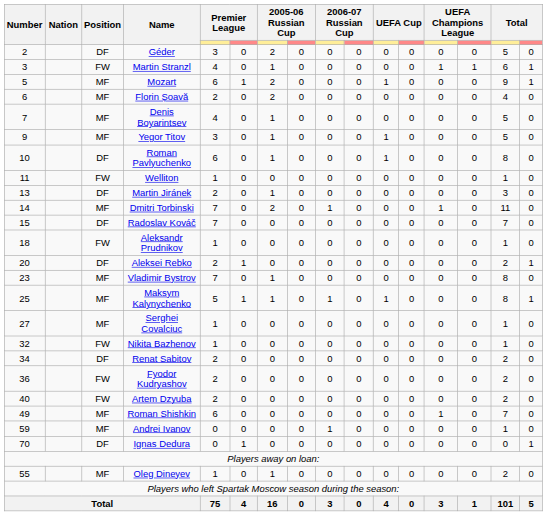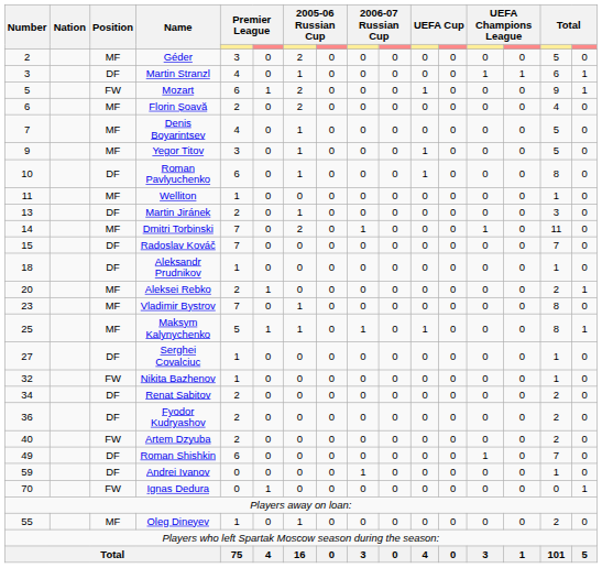 <table class="wikitable" style="font-size: 95%; text-align: center;">
 <tr>
 <th rowspan=2 width=60>Number</th>
 <th rowspan=2 width=60>Nation</th>
 <th rowspan=2 width=60>Position</th>
 <th rowspan=2 width=150>Name</th>
 <th colspan=2>Premier League</th>
 <th colspan=2>2005-06 Russian Cup</th>
 <th colspan=2>2006-07 Russian Cup</th>
 <th colspan=2>UEFA Cup</th>
 <th colspan=2>UEFA Champions League</th>
 <th colspan=2>Total</th>
 </tr>
 <tr>
 <th style="width:60px; background:#fe9;"></th>
 <th style="width:60px; background:#ff8888;"></th>
 <th style="width:60px; background:#fe9;"></th>
 <th style="width:60px; background:#ff8888;"></th>
 <th style="width:60px; background:#fe9;"></th>
 <th style="width:60px; background:#ff8888;"></th>
 <th style="width:60px; background:#fe9;"></th>
 <th style="width:60px; background:#ff8888;"></th>
 <th style="width:60px; background:#fe9;"></th>
 <th style="width:60px; background:#ff8888;"></th>
 <th style="width:60px; background:#fe9;"></th>
 <th style="width:60px; background:#ff8888;"></th>
 </tr>
 <tr>
 <td>2</td>
 <td></td>
-<td>DF</td>
+<td>MF</td>
 <td><a href='#'>Géder</a></td>
 <td>3</td>
 <td>0</td>
 <td>2</td>
 <td>0</td>
 <td>0</td>
 <td>0</td>
 <td>0</td>
 <td>0</td>
 <td>0</td>
 <td>0</td>
 <td>5</td>
 <td>0</td>
 </tr>
 <tr>
 <td>3</td>
 <td></td>
-<td>FW</td>
+<td>DF</td>
 <td><a href='#'>Martin Stranzl</a></td>
 <td>4</td>
 <td>0</td>
 <td>1</td>
 <td>0</td>
 <td>0</td>
 <td>0</td>
 <td>0</td>
 <td>0</td>
 <td>1</td>
 <td>1</td>
 <td>6</td>
 <td>1</td>
 </tr>
 <tr>
 <td>5</td>
 <td></td>
-<td>MF</td>
+<td>FW</td>
 <td><a href='#'>Mozart</a></td>
 <td>6</td>
 <td>1</td>
 <td>2</td>
 <td>0</td>
 <td>0</td>
 <td>0</td>
 <td>1</td>
 <td>0</td>
 <td>0</td>
 <td>0</td>
 <td>9</td>
 <td>1</td>
 </tr>
 <tr>
 <td>6</td>
 <td></td>
 <td>MF</td>
 <td><a href='#'>Florin Șoavă</a></td>
 <td>2</td>
 <td>0</td>
 <td>2</td>
 <td>0</td>
 <td>0</td>
 <td>0</td>
 <td>0</td>
 <td>0</td>
 <td>0</td>
 <td>0</td>
 <td>4</td>
 <td>0</td>
 </tr>
 <tr>
 <td>7</td>
 <td></td>
 <td>MF</td>
 <td><a href='#'>Denis Boyarintsev</a></td>
 <td>4</td>
 <td>0</td>
 <td>1</td>
 <td>0</td>
 <td>0</td>
 <td>0</td>
 <td>0</td>
 <td>0</td>
 <td>0</td>
 <td>0</td>
 <td>5</td>
 <td>0</td>
 </tr>
 <tr>
 <td>9</td>
 <td></td>
 <td>MF</td>
 <td><a href='#'>Yegor Titov</a></td>
 <td>3</td>
 <td>0</td>
 <td>1</td>
 <td>0</td>
 <td>0</td>
 <td>0</td>
 <td>1</td>
 <td>0</td>
 <td>0</td>
 <td>0</td>
 <td>5</td>
 <td>0</td>
 </tr>
 <tr>
 <td>10</td>
 <td></td>
 <td>DF</td>
 <td><a href='#'>Roman Pavlyuchenko</a></td>
 <td>6</td>
 <td>0</td>
 <td>1</td>
 <td>0</td>
 <td>0</td>
 <td>0</td>
 <td>1</td>
 <td>0</td>
 <td>0</td>
 <td>0</td>
 <td>8</td>
 <td>0</td>
 </tr>
 <tr>
 <td>11</td>
 <td></td>
-<td>FW</td>
+<td>MF</td>
 <td><a href='#'>Welliton</a></td>
 <td>1</td>
 <td>0</td>
 <td>0</td>
 <td>0</td>
 <td>0</td>
 <td>0</td>
 <td>0</td>
 <td>0</td>
 <td>0</td>
 <td>0</td>
 <td>1</td>
 <td>0</td>
 </tr>
 <tr>
 <td>13</td>
 <td></td>
 <td>DF</td>
 <td><a href='#'>Martin Jiránek</a></td>
 <td>2</td>
 <td>0</td>
 <td>1</td>
 <td>0</td>
 <td>0</td>
 <td>0</td>
 <td>0</td>
 <td>0</td>
 <td>0</td>
 <td>0</td>
 <td>3</td>
 <td>0</td>
 </tr>
 <tr>
 <td>14</td>
 <td></td>
 <td>MF</td>
 <td><a href='#'>Dmitri Torbinski</a></td>
 <td>7</td>
 <td>0</td>
 <td>2</td>
 <td>0</td>
 <td>1</td>
 <td>0</td>
 <td>0</td>
 <td>0</td>
 <td>1</td>
 <td>0</td>
 <td>11</td>
 <td>0</td>
 </tr>
 <tr>
 <td>15</td>
 <td></td>
 <td>DF</td>
 <td><a href='#'>Radoslav Kováč</a></td>
 <td>7</td>
 <td>0</td>
 <td>0</td>
 <td>0</td>
 <td>0</td>
 <td>0</td>
 <td>0</td>
 <td>0</td>
 <td>0</td>
 <td>0</td>
 <td>7</td>
 <td>0</td>
 </tr>
 <tr>
 <td>18</td>
 <td></td>
-<td>FW</td>
+<td>DF</td>
 <td><a href='#'>Aleksandr Prudnikov</a></td>
 <td>1</td>
 <td>0</td>
 <td>0</td>
 <td>0</td>
 <td>0</td>
 <td>0</td>
 <td>0</td>
 <td>0</td>
 <td>0</td>
 <td>0</td>
 <td>1</td>
 <td>0</td>
 </tr>
 <tr>
 <td>20</td>
 <td></td>
-<td>DF</td>
+<td>MF</td>
 <td><a href='#'>Aleksei Rebko</a></td>
 <td>2</td>
 <td>1</td>
 <td>0</td>
 <td>0</td>
 <td>0</td>
 <td>0</td>
 <td>0</td>
 <td>0</td>
 <td>0</td>
 <td>0</td>
 <td>2</td>
 <td>1</td>
 </tr>
 <tr>
 <td>23</td>
 <td></td>
 <td>MF</td>
 <td><a href='#'>Vladimir Bystrov</a></td>
 <td>7</td>
 <td>0</td>
 <td>1</td>
 <td>0</td>
 <td>0</td>
 <td>0</td>
 <td>0</td>
 <td>0</td>
 <td>0</td>
 <td>0</td>
 <td>8</td>
 <td>0</td>
 </tr>
 <tr>
 <td>25</td>
 <td></td>
 <td>MF</td>
 <td><a href='#'>Maksym Kalynychenko</a></td>
 <td>5</td>
 <td>1</td>
 <td>1</td>
 <td>0</td>
 <td>1</td>
 <td>0</td>
 <td>1</td>
 <td>0</td>
 <td>0</td>
 <td>0</td>
 <td>8</td>
 <td>1</td>
 </tr>
 <tr>
 <td>27</td>
 <td></td>
-<td>MF</td>
+<td>DF</td>
 <td><a href='#'>Serghei Covalciuc</a></td>
 <td>1</td>
 <td>0</td>
 <td>0</td>
 <td>0</td>
 <td>0</td>
 <td>0</td>
 <td>0</td>
 <td>0</td>
 <td>0</td>
 <td>0</td>
 <td>1</td>
 <td>0</td>
 </tr>
 <tr>
 <td>32</td>
 <td></td>
 <td>FW</td>
 <td><a href='#'>Nikita Bazhenov</a></td>
 <td>1</td>
 <td>0</td>
 <td>0</td>
 <td>0</td>
 <td>0</td>
 <td>0</td>
 <td>0</td>
 <td>0</td>
 <td>0</td>
 <td>0</td>
 <td>1</td>
 <td>0</td>
 </tr>
 <tr>
 <td>34</td>
 <td></td>
 <td>DF</td>
 <td><a href='#'>Renat Sabitov</a></td>
 <td>2</td>
 <td>0</td>
 <td>0</td>
 <td>0</td>
 <td>0</td>
 <td>0</td>
 <td>0</td>
 <td>0</td>
 <td>0</td>
 <td>0</td>
 <td>2</td>
 <td>0</td>
 </tr>
 <tr>
 <td>36</td>
 <td></td>
-<td>FW</td>
+<td>DF</td>
 <td><a href='#'>Fyodor Kudryashov</a></td>
 <td>2</td>
 <td>0</td>
 <td>0</td>
 <td>0</td>
 <td>0</td>
 <td>0</td>
 <td>0</td>
 <td>0</td>
 <td>0</td>
 <td>0</td>
 <td>2</td>
 <td>0</td>
 </tr>
 <tr>
 <td>40</td>
 <td></td>
 <td>FW</td>
 <td><a href='#'>Artem Dzyuba</a></td>
 <td>2</td>
 <td>0</td>
 <td>0</td>
 <td>0</td>
 <td>0</td>
 <td>0</td>
 <td>0</td>
 <td>0</td>
 <td>0</td>
 <td>0</td>
 <td>2</td>
 <td>0</td>
 </tr>
 <tr>
 <td>49</td>
 <td></td>
-<td>MF</td>
+<td>DF</td>
 <td><a href='#'>Roman Shishkin</a></td>
 <td>6</td>
 <td>0</td>
 <td>0</td>
 <td>0</td>
 <td>0</td>
 <td>0</td>
 <td>0</td>
 <td>0</td>
 <td>1</td>
 <td>0</td>
 <td>7</td>
 <td>0</td>
 </tr>
 <tr>
 <td>59</td>
 <td></td>
-<td>MF</td>
+<td>DF</td>
 <td><a href='#'>Andrei Ivanov</a></td>
 <td>0</td>
 <td>0</td>
 <td>0</td>
 <td>0</td>
 <td>1</td>
 <td>0</td>
 <td>0</td>
 <td>0</td>
 <td>0</td>
 <td>0</td>
 <td>1</td>
 <td>0</td>
 </tr>
 <tr>
 <td>70</td>
 <td></td>
-<td>DF</td>
+<td>FW</td>
 <td><a href='#'>Ignas Dedura</a></td>
 <td>0</td>
 <td>1</td>
 <td>0</td>
 <td>0</td>
 <td>0</td>
 <td>0</td>
 <td>0</td>
 <td>0</td>
 <td>0</td>
 <td>0</td>
 <td>0</td>
 <td>1</td>
 </tr>
 <tr>
 <td colspan="16"><em>Players away on loan:</em></td>
 </tr>
 <tr>
 <td>55</td>
 <td></td>
 <td>MF</td>
 <td><a href='#'>Oleg Dineyev</a></td>
 <td>1</td>
 <td>0</td>
 <td>1</td>
 <td>0</td>
 <td>0</td>
 <td>0</td>
 <td>0</td>
 <td>0</td>
 <td>0</td>
 <td>0</td>
 <td>2</td>
 <td>0</td>
 </tr>
 <tr>
 <td colspan="16"><em>Players who left Spartak Moscow season during the season:</em></td>
 </tr>
 <tr>
 <th colspan=4>Total</th>
 <th>75</th>
 <th>4</th>
 <th>16</th>
 <th>0</th>
 <th>3</th>
 <th>0</th>
 <th>4</th>
 <th>0</th>
 <th>3</th>
 <th>1</th>
 <th>101</th>
 <th>5</th>
 </tr>
 </table>
